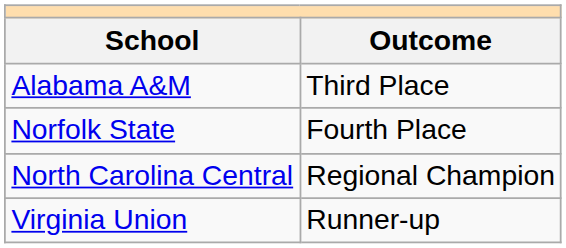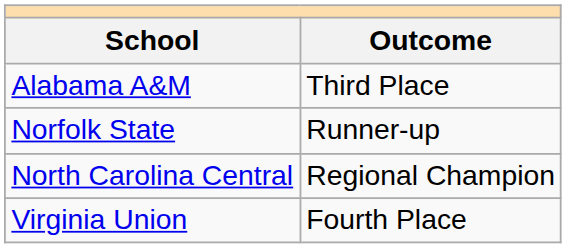 <table class="wikitable" style="float:left; margin-right:1em;">
 <tr>
 <th colspan="3" style="background:#ffdead;"></th>
 </tr>
 <tr>
 <th>School</th>
 <th>Outcome</th>
 </tr>
 <tr>
 <td><a href='#'>Alabama A&M</a></td>
 <td>Third Place</td>
 </tr>
 <tr>
 <td><a href='#'>Norfolk State</a></td>
-<td>Fourth Place</td>
+<td>Runner-up</td>
 </tr>
 <tr>
 <td><a href='#'>North Carolina Central</a></td>
 <td>Regional Champion</td>
 </tr>
 <tr>
 <td><a href='#'>Virginia Union</a></td>
-<td>Runner-up</td>
+<td>Fourth Place</td>
 </tr>
 </table>
